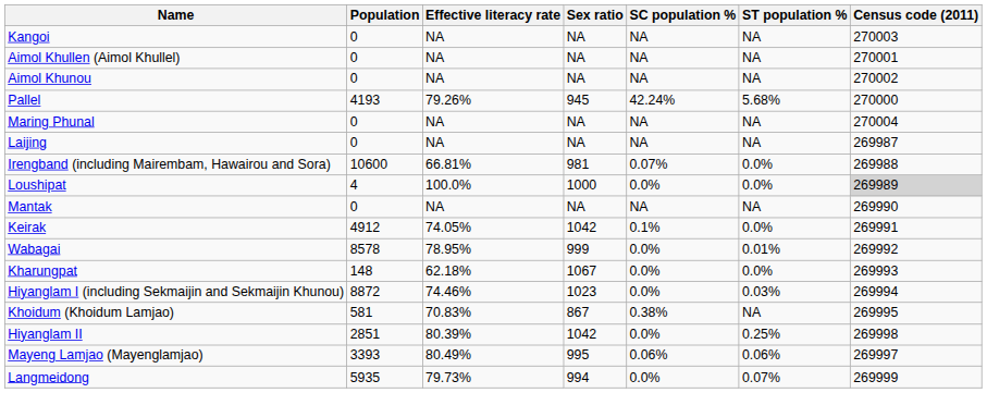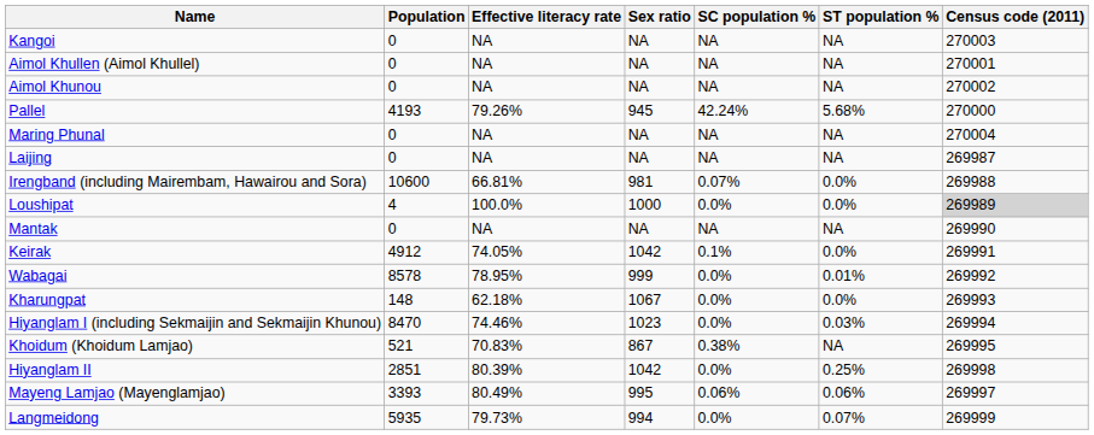 <table class="wikitable sortable">
 <tr>
 <th>Name</th>
 <th>Population</th>
 <th>Effective literacy rate</th>
 <th>Sex ratio</th>
 <th>SC population %</th>
 <th>ST population %</th>
 <th>Census code (2011)</th>
 </tr>
 <tr>
 <td><a href='#'>Kangoi</a></td>
 <td>0</td>
 <td>NA</td>
 <td>NA</td>
 <td>NA</td>
 <td>NA</td>
 <td>270003</td>
 </tr>
 <tr>
 <td><a href='#'>Aimol Khullen</a> (Aimol Khullel)</td>
 <td>0</td>
 <td>NA</td>
 <td>NA</td>
 <td>NA</td>
 <td>NA</td>
 <td>270001</td>
 </tr>
 <tr>
 <td><a href='#'>Aimol Khunou</a></td>
 <td>0</td>
 <td>NA</td>
 <td>NA</td>
 <td>NA</td>
 <td>NA</td>
 <td>270002</td>
 </tr>
 <tr>
 <td><a href='#'>Pallel</a></td>
 <td>4193</td>
 <td>79.26%</td>
 <td>945</td>
 <td>42.24%</td>
 <td>5.68%</td>
 <td>270000</td>
 </tr>
 <tr>
 <td><a href='#'>Maring Phunal</a></td>
 <td>0</td>
 <td>NA</td>
 <td>NA</td>
 <td>NA</td>
 <td>NA</td>
 <td>270004</td>
 </tr>
 <tr>
 <td><a href='#'>Laijing</a></td>
 <td>0</td>
 <td>NA</td>
 <td>NA</td>
 <td>NA</td>
 <td>NA</td>
 <td>269987</td>
 </tr>
 <tr>
 <td><a href='#'>Irengband</a> (including Mairembam, Hawairou and Sora)</td>
 <td>10600</td>
 <td>66.81%</td>
 <td>981</td>
 <td>0.07%</td>
 <td>0.0%</td>
 <td>269988</td>
 </tr>
 <tr>
 <td><a href='#'>Loushipat</a></td>
 <td>4</td>
 <td>100.0%</td>
 <td>1000</td>
 <td>0.0%</td>
 <td>0.0%</td>
 <td style="background: lightgrey;">269989</td>
 </tr>
 <tr>
 <td><a href='#'>Mantak</a></td>
 <td>0</td>
 <td>NA</td>
 <td>NA</td>
 <td>NA</td>
 <td>NA</td>
 <td>269990</td>
 </tr>
 <tr>
 <td><a href='#'>Keirak</a></td>
 <td>4912</td>
 <td>74.05%</td>
 <td>1042</td>
 <td>0.1%</td>
 <td>0.0%</td>
 <td>269991</td>
 </tr>
 <tr>
 <td><a href='#'>Wabagai</a></td>
 <td>8578</td>
 <td>78.95%</td>
 <td>999</td>
 <td>0.0%</td>
 <td>0.01%</td>
 <td>269992</td>
 </tr>
 <tr>
 <td><a href='#'>Kharungpat</a></td>
 <td>148</td>
 <td>62.18%</td>
 <td>1067</td>
 <td>0.0%</td>
 <td>0.0%</td>
 <td>269993</td>
 </tr>
 <tr>
 <td><a href='#'>Hiyanglam I</a> (including Sekmaijin and Sekmaijin Khunou)</td>
-<td>8872</td>
+<td>8470</td>
 <td>74.46%</td>
 <td>1023</td>
 <td>0.0%</td>
 <td>0.03%</td>
 <td>269994</td>
 </tr>
 <tr>
 <td><a href='#'>Khoidum</a> (Khoidum Lamjao)</td>
-<td>581</td>
+<td>521</td>
 <td>70.83%</td>
 <td>867</td>
 <td>0.38%</td>
 <td>NA</td>
 <td>269995</td>
 </tr>
 <tr>
 <td><a href='#'>Hiyanglam II</a></td>
 <td>2851</td>
 <td>80.39%</td>
 <td>1042</td>
 <td>0.0%</td>
 <td>0.25%</td>
 <td>269998</td>
 </tr>
 <tr>
 <td><a href='#'>Mayeng Lamjao</a> (Mayenglamjao)</td>
 <td>3393</td>
 <td>80.49%</td>
 <td>995</td>
 <td>0.06%</td>
 <td>0.06%</td>
 <td>269997</td>
 </tr>
 <tr>
 <td><a href='#'>Langmeidong</a></td>
 <td>5935</td>
 <td>79.73%</td>
 <td>994</td>
 <td>0.0%</td>
 <td>0.07%</td>
 <td>269999</td>
 </tr>
 </table>
